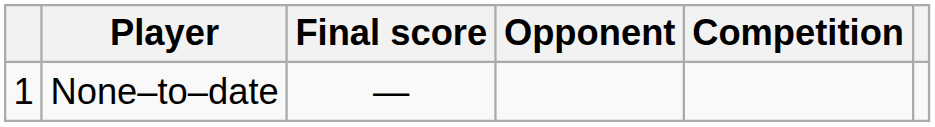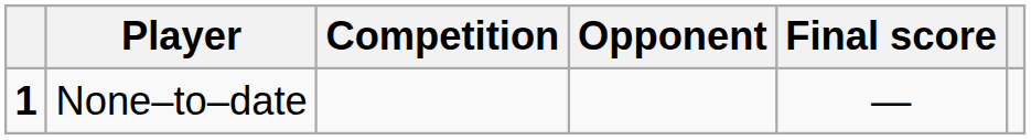 <table class="wikitable" style="text-align:center;">
 <tr>
 <th></th>
 <th>Player</th>
+<th>Competition</th>
+<th>Opponent</th>
 <th>Final score</th>
-<th>Opponent</th>
-<th>Competition</th>
 <th></th>
 </tr>
 <tr>
-<td>1</td>
+<td><strong>1</strong></td>
 <td>None–to–date</td>
-<td>—</td>
 <td></td>
 <td></td>
+<td>—</td>
 <td></td>
 </tr>
 </table>
